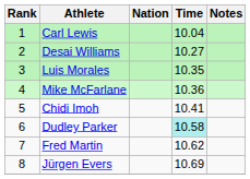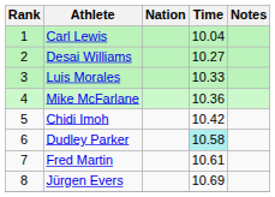 <table class="wikitable sortable" style="text-align:center">
 <tr>
 <th>Rank</th>
 <th>Athlete</th>
 <th>Nation</th>
 <th>Time</th>
 <th>Notes</th>
 </tr>
 <tr bgcolor=bbf3bb>
 <td>1</td>
 <td align=left><a href='#'>Carl Lewis</a></td>
 <td align=left></td>
 <td>10.04</td>
 <td></td>
 </tr>
 <tr bgcolor=bbf3bb>
 <td>2</td>
 <td align=left><a href='#'>Desai Williams</a></td>
 <td align=left></td>
 <td>10.27</td>
 <td></td>
 </tr>
 <tr bgcolor=bbf3bb>
 <td>3</td>
 <td align=left><a href='#'>Luis Morales</a></td>
 <td align=left></td>
-<td>10.35</td>
+<td>10.33</td>
 <td></td>
 </tr>
 <tr bgcolor=ccf9cc>
 <td>4</td>
 <td align=left><a href='#'>Mike McFarlane</a></td>
 <td align=left></td>
 <td>10.36</td>
 <td></td>
 </tr>
 <tr>
 <td>5</td>
 <td align=left><a href='#'>Chidi Imoh</a></td>
 <td align=left></td>
-<td>10.41</td>
+<td>10.42</td>
 <td></td>
 </tr>
 <tr>
 <td>6</td>
 <td align=left><a href='#'>Dudley Parker</a></td>
 <td align=left></td>
 <td style="background: paleturquoise;">10.58</td>
 <td></td>
 </tr>
 <tr>
 <td>7</td>
 <td align=left><a href='#'>Fred Martin</a></td>
 <td align=left></td>
-<td>10.62</td>
+<td>10.61</td>
 <td></td>
 </tr>
 <tr>
 <td>8</td>
 <td align=left><a href='#'>Jürgen Evers</a></td>
 <td align=left></td>
 <td>10.69</td>
 <td></td>
 </tr>
 <tr>
 </tr>
 </table>
